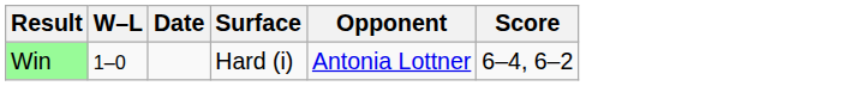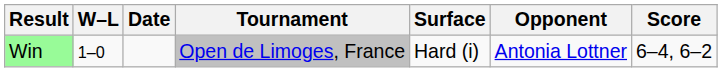 <table class="sortable wikitable">
 <tr>
 <th>Result</th>
 <th>W–L</th>
 <th>Date</th>
+<th>Tournament</th>
 <th>Surface</th>
 <th>Opponent</th>
 <th class="unsortable">Score</th>
 </tr>
 <tr>
 <td style="background:#98fb98;">Win</td>
 <td><small>1–0</small></td>
 <td><a href='#'></a></td>
+<td style="background:silver;"><a href='#'>Open de Limoges</a>, France</td>
 <td>Hard (i)</td>
 <td> <a href='#'>Antonia Lottner</a></td>
 <td>6–4, 6–2</td>
 </tr>
 </table>
